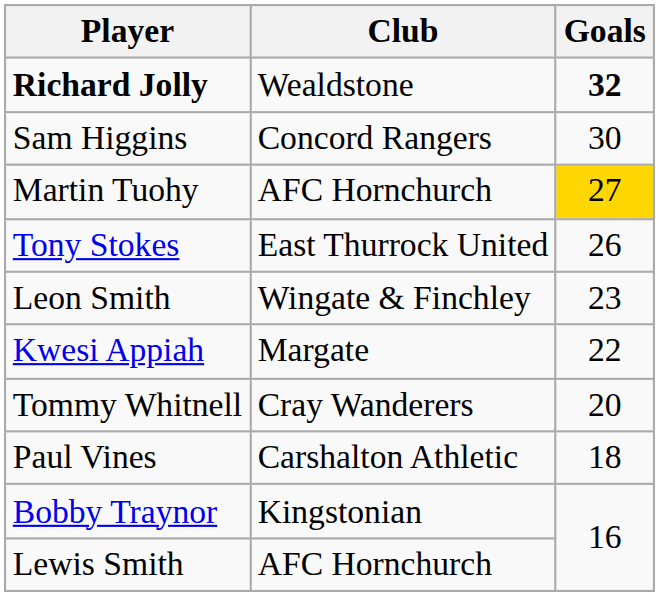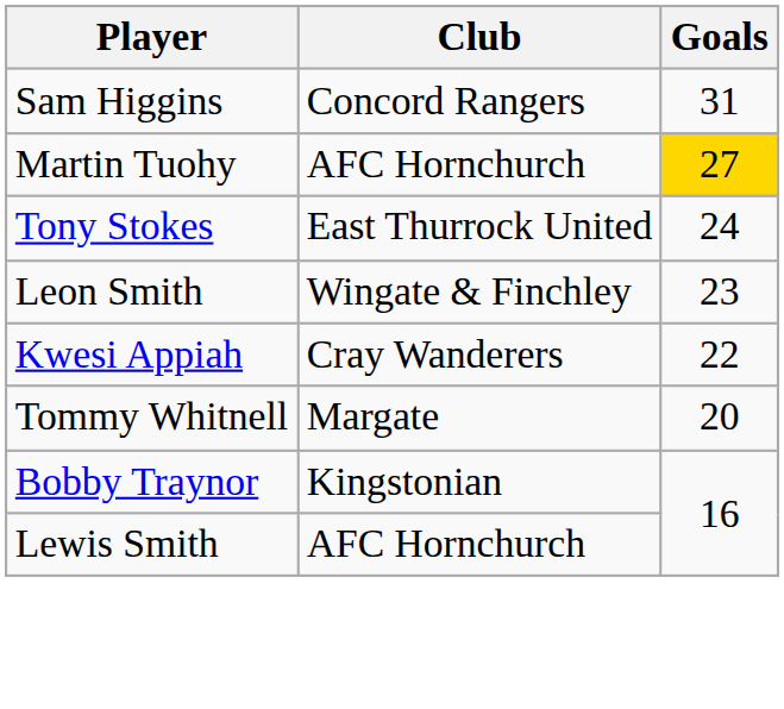 <table class="wikitable">
 <tr>
 <th>Player</th>
 <th>Club</th>
 <th>Goals</th>
 </tr>
 <tr>
-<td><strong>Richard Jolly</strong></td>
-<td>Wealdstone</td>
-<td align="center"><strong>32</strong></td>
-</tr>
-<tr>
 <td>Sam Higgins</td>
 <td>Concord Rangers</td>
-<td align="center">30</td>
+<td align="center">31</td>
 </tr>
 <tr>
 <td>Martin Tuohy</td>
 <td>AFC Hornchurch</td>
 <td align="center" style="background: gold;">27</td>
 </tr>
 <tr>
 <td><a href='#'>Tony Stokes</a></td>
 <td>East Thurrock United</td>
-<td align="center">26</td>
+<td align="center">24</td>
 </tr>
 <tr>
 <td>Leon Smith</td>
 <td>Wingate & Finchley</td>
 <td align="center">23</td>
 </tr>
 <tr>
 <td><a href='#'>Kwesi Appiah</a></td>
-<td>Margate</td>
+<td>Cray Wanderers</td>
 <td align="center">22</td>
 </tr>
 <tr>
 <td>Tommy Whitnell</td>
-<td>Cray Wanderers</td>
+<td>Margate</td>
 <td align="center">20</td>
-</tr>
-<tr>
-<td>Paul Vines</td>
-<td>Carshalton Athletic</td>
-<td align="center">18</td>
 </tr>
 <tr>
 <td><a href='#'>Bobby Traynor</a></td>
 <td>Kingstonian</td>
 <td rowspan="2" align="center">16</td>
 </tr>
 <tr>
 <td>Lewis Smith</td>
 <td>AFC Hornchurch</td>
 </tr>
 </table>
